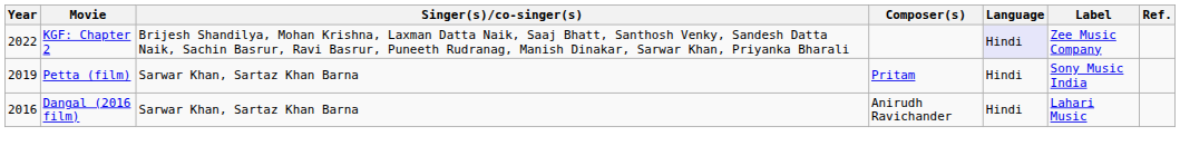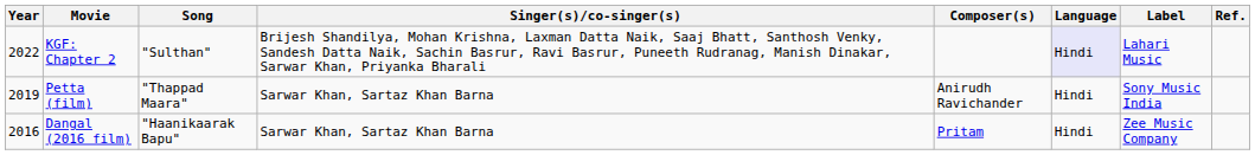 <table class="wikitable">
 <tr>
 <th>Year</th>
 <th>Movie</th>
+<th>Song</th>
 <th>Singer(s)/co-singer(s)</th>
 <th>Composer(s)</th>
 <th>Language</th>
 <th>Label</th>
 <th>Ref.</th>
 </tr>
 <tr>
 <td>2022</td>
 <td><a href='#'>KGF: Chapter 2</a></td>
+<td>"Sulthan"</td>
 <td>Brijesh Shandilya, Mohan Krishna, Laxman Datta Naik, Saaj Bhatt, Santhosh Venky, Sandesh Datta Naik, Sachin Basrur, Ravi Basrur, Puneeth Rudranag,  Manish Dinakar, Sarwar Khan, Priyanka Bharali</td>
 <td></td>
 <td style="background: lavender;">Hindi</td>
-<td><a href='#'>Zee Music Company</a></td>
+<td><a href='#'>Lahari Music</a></td>
 <td></td>
 </tr>
 <tr>
 <td>2019</td>
 <td><a href='#'>Petta (film)</a></td>
+<td>"Thappad Maara"</td>
 <td>Sarwar Khan, Sartaz Khan Barna</td>
-<td><a href='#'>Pritam</a></td>
+<td>Anirudh Ravichander</td>
 <td>Hindi</td>
 <td><a href='#'>Sony Music India</a></td>
 <td></td>
 </tr>
 <tr>
 <td>2016</td>
 <td><a href='#'>Dangal (2016 film)</a></td>
+<td>"Haanikaarak Bapu"</td>
 <td>Sarwar Khan, Sartaz Khan Barna</td>
-<td>Anirudh Ravichander</td>
+<td><a href='#'>Pritam</a></td>
 <td>Hindi</td>
-<td><a href='#'>Lahari Music</a></td>
+<td><a href='#'>Zee Music Company</a></td>
 <td></td>
 </tr>
 </table>
